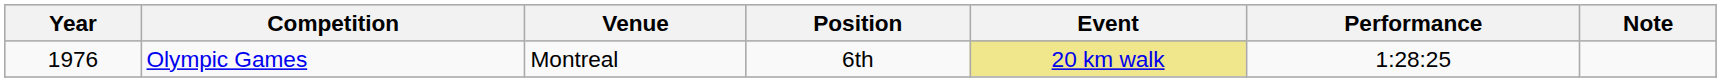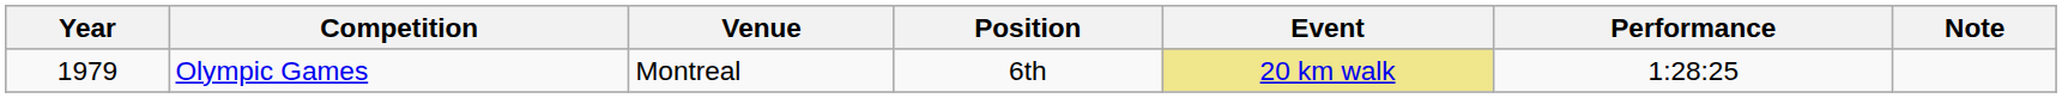 <table class="wikitable" width=55% style="font-size:90%; text-align:center;">
 <tr>
 <th>Year</th>
 <th>Competition</th>
 <th>Venue</th>
 <th>Position</th>
 <th>Event</th>
 <th>Performance</th>
 <th>Note</th>
 </tr>
 <tr>
-<td rowspan=1>1976</td>
+<td rowspan=1>1979</td>
 <td rowspan=1 align=left><a href='#'>Olympic Games</a></td>
 <td rowspan=1 align=left>Montreal</td>
 <td>6th</td>
 <td style="background: khaki;"><a href='#'>20 km walk</a></td>
 <td>1:28:25</td>
 <td></td>
 </tr>
 </table>
